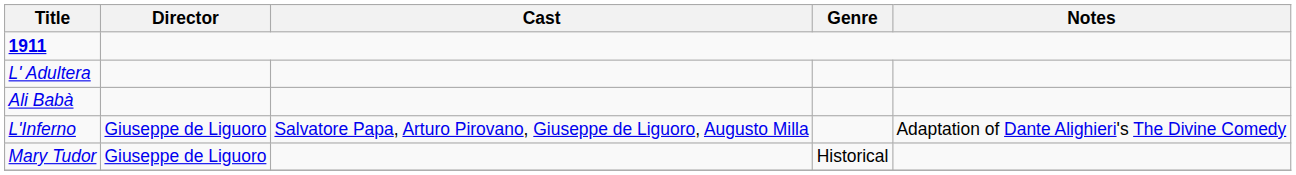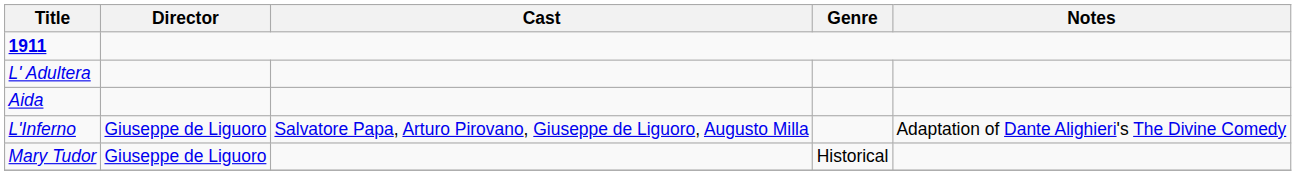 <table class="wikitable">
 <tr>
 <th>Title</th>
 <th>Director</th>
 <th>Cast</th>
 <th>Genre</th>
 <th>Notes</th>
 </tr>
 <tr>
 <td><strong><a href='#'>1911</a></strong></td>
 </tr>
 <tr>
 <td><em><a href='#'>L' Adultera</a></em></td>
 <td></td>
 <td></td>
 <td></td>
 <td></td>
 </tr>
 <tr>
-<td><em><a href='#'>Ali Babà</a></em></td>
+<td><em><a href='#'>Aida</a></em></td>
 <td></td>
 <td></td>
 <td></td>
 <td></td>
 </tr>
 <tr>
 <td><em><a href='#'>L'Inferno</a></em></td>
 <td><a href='#'>Giuseppe de Liguoro</a></td>
 <td><a href='#'>Salvatore Papa</a>, <a href='#'>Arturo Pirovano</a>, <a href='#'>Giuseppe de Liguoro</a>, <a href='#'>Augusto Milla</a></td>
 <td></td>
 <td>Adaptation of <a href='#'>Dante Alighieri</a>'s <a href='#'>The Divine Comedy</a></td>
 </tr>
 <tr>
 <td><em><a href='#'>Mary Tudor</a></em></td>
 <td><a href='#'>Giuseppe de Liguoro</a></td>
 <td></td>
 <td>Historical</td>
 <td></td>
 </tr>
 <tr>
 </tr>
 </table>
